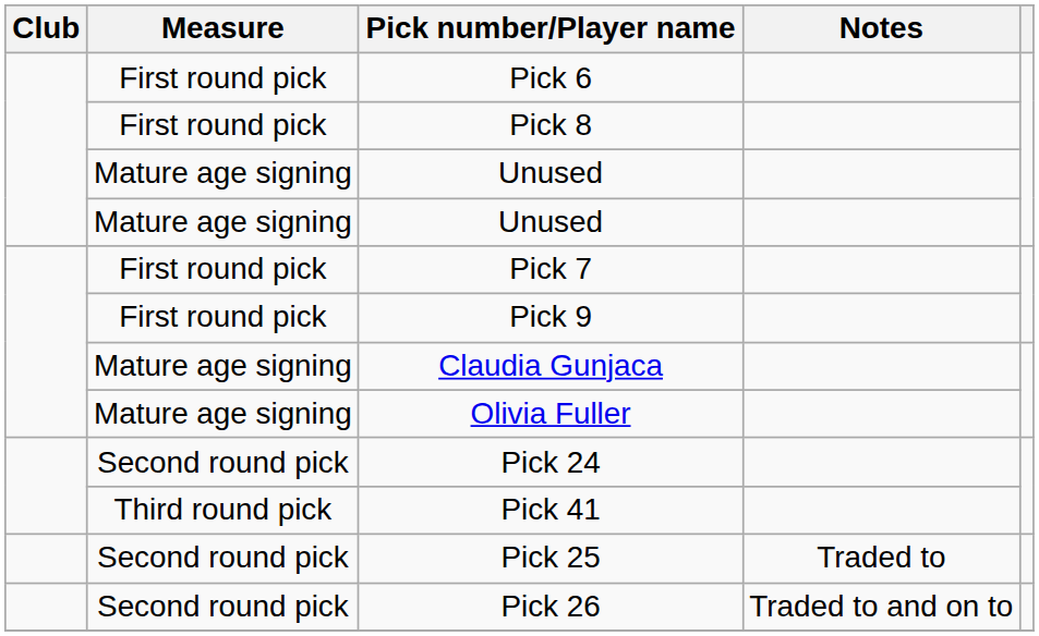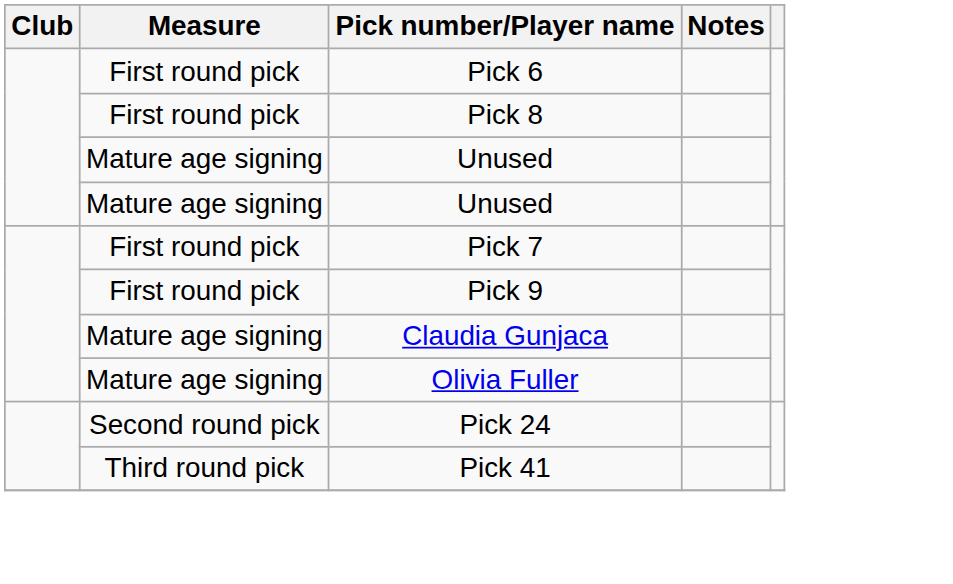 <table class="wikitable sortable plainrowheaders" style="text-align:center;">
 <tr>
 <th scope="col">Club</th>
 <th scope="col">Measure</th>
 <th scope="col">Pick number/Player name</th>
 <th scope="col">Notes</th>
 <th class="unsortable"></th>
 </tr>
 <tr>
 <td rowspan=4></td>
 <td>First round pick</td>
 <td>Pick 6</td>
 <td></td>
 <td rowspan=4></td>
 </tr>
 <tr>
 <td>First round pick</td>
 <td>Pick 8</td>
 <td></td>
 </tr>
 <tr>
 <td>Mature age signing</td>
 <td>Unused</td>
 <td></td>
 </tr>
 <tr>
 <td>Mature age signing</td>
 <td>Unused</td>
 <td></td>
 </tr>
 <tr>
 <td rowspan=4></td>
 <td>First round pick</td>
 <td>Pick 7</td>
 <td></td>
 <td rowspan=2></td>
 </tr>
 <tr>
 <td>First round pick</td>
 <td>Pick 9</td>
 <td></td>
 </tr>
 <tr>
 <td>Mature age signing</td>
 <td><a href='#'>Claudia Gunjaca</a></td>
 <td></td>
 <td rowspan=2></td>
 </tr>
 <tr>
 <td>Mature age signing</td>
 <td><a href='#'>Olivia Fuller</a></td>
 <td></td>
 </tr>
 <tr>
 <td rowspan=2></td>
 <td>Second round pick</td>
 <td>Pick 24</td>
 <td></td>
 <td rowspan=2></td>
 </tr>
 <tr>
 <td>Third round pick</td>
 <td>Pick 41</td>
 <td></td>
 </tr>
 <tr>
-<td></td>
-<td>Second round pick</td>
-<td>Pick 25</td>
-<td>Traded to </td>
-<td></td>
-</tr>
-<tr>
-<td></td>
-<td>Second round pick</td>
-<td>Pick 26</td>
-<td>Traded to  and on to </td>
-<td></td>
-</tr>
-<tr>
 </tr>
 </table>
